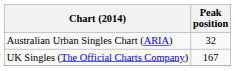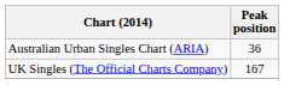 <table class="wikitable plainrowheaders">
 <tr>
 <th scope="col">Chart (2014)</th>
 <th scope="col">Peak<br>position</th>
 </tr>
 <tr>
 <td>Australian Urban Singles Chart (<a href='#'>ARIA</a>)</td>
-<td align="center">32</td>
+<td align="center">36</td>
 </tr>
 <tr>
 <td>UK Singles (<a href='#'>The Official Charts Company</a>)</td>
 <td align="center">167</td>
 </tr>
 <tr>
 </tr>
 <tr>
 </tr>
 <tr>
 </tr>
 </table>
